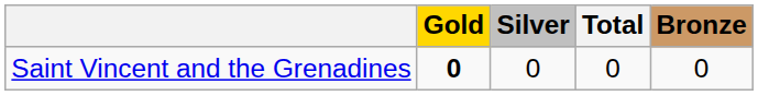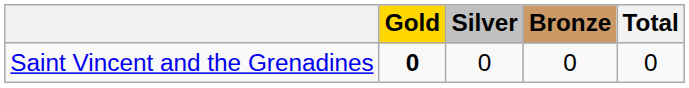 <table class="wikitable">
 <tr>
 <th></th>
 <th style="background-color:gold">Gold</th>
 <th style="background-color:silver">Silver</th>
+<th style="background-color:#CC9966">Bronze</th>
 <th>Total</th>
-<th style="background-color:#CC9966">Bronze</th>
 </tr>
 <tr align="center">
 <td> <a href='#'>Saint Vincent and the Grenadines</a></td>
 <td><strong>0</strong></td>
 <td>0</td>
 <td>0</td>
 <td>0</td>
 </tr>
 </table>
